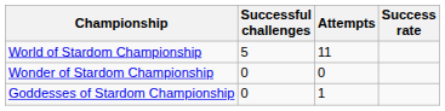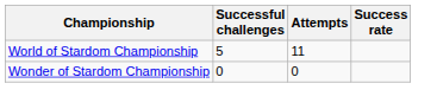 <table class="wikitable plainrowheaders sortable">
 <tr>
 <th scope=col>Championship</th>
 <th scope=col>Successful<br>challenges</th>
 <th scope=col>Attempts</th>
 <th scope=col>Success<br>rate</th>
 </tr>
 <tr>
 <td><a href='#'>World of Stardom Championship</a></td>
 <td>5</td>
 <td>11</td>
 <td></td>
 </tr>
 <tr>
 <td><a href='#'>Wonder of Stardom Championship</a></td>
 <td>0</td>
 <td>0</td>
 <td></td>
 </tr>
-<tr>
-<td><a href='#'>Goddesses of Stardom Championship</a></td>
-<td>0</td>
-<td>1</td>
-<td></td>
-</tr>
 </table>
